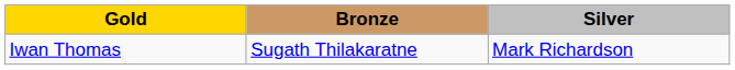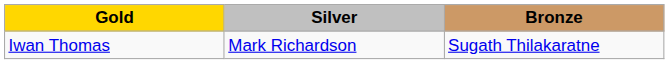 <table class="wikitable" style="text-align:left">
 <tr align="center">
 <td width=200 bgcolor=gold><strong>Gold</strong></td>
+<td width=200 bgcolor=silver><strong>Silver</strong></td>
 <td width=200 bgcolor=CC9966><strong>Bronze</strong></td>
-<td width=200 bgcolor=silver><strong>Silver</strong></td>
 </tr>
 <tr>
 <td><a href='#'>Iwan Thomas</a><br><em></em></td>
+<td><a href='#'>Mark Richardson</a><br><em></em></td>
 <td><a href='#'>Sugath Thilakaratne</a><br><em></em></td>
-<td><a href='#'>Mark Richardson</a><br><em></em></td>
 </tr>
 </table>
